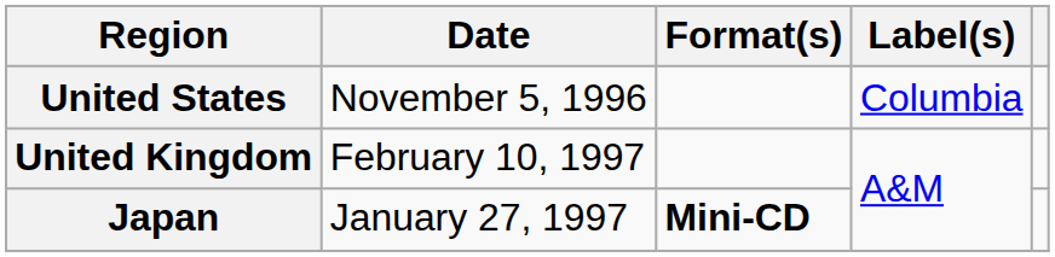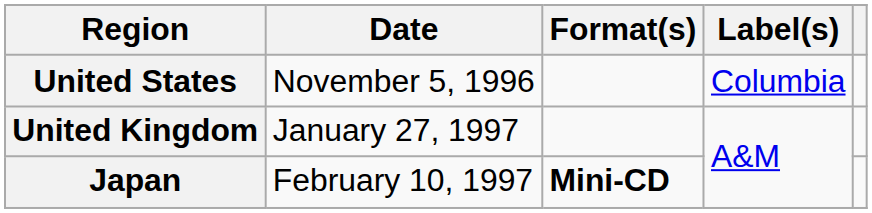 <table class="wikitable plainrowheaders">
 <tr>
 <th scope="col">Region</th>
 <th scope="col">Date</th>
 <th scope="col">Format(s)</th>
 <th scope="col">Label(s)</th>
 <th scope="col"></th>
 </tr>
 <tr>
 <th scope="row">United States</th>
 <td>November 5, 1996</td>
 <td></td>
 <td><a href='#'>Columbia</a></td>
 <td></td>
 </tr>
 <tr>
 <th scope="row">United Kingdom</th>
-<td>February 10, 1997</td>
+<td>January 27, 1997</td>
 <td></td>
 <td rowspan="2"><a href='#'>A&M</a></td>
 <td></td>
 </tr>
 <tr>
 <th scope="row">Japan</th>
-<td>January 27, 1997</td>
+<td>February 10, 1997</td>
 <td><strong>Mini-CD</strong></td>
 <td></td>
 </tr>
 </table>
